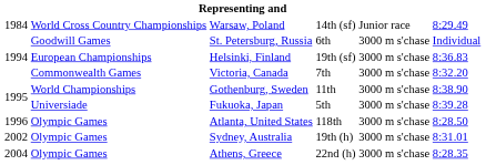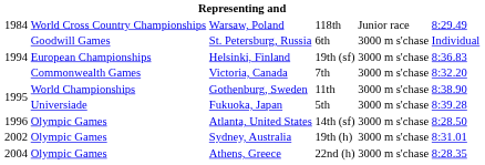 <table>
 <tr>
 <th colspan="6">Representing  and </th>
 </tr>
 <tr>
 <td>1984</td>
 <td><a href='#'>World Cross Country Championships</a></td>
 <td><a href='#'>Warsaw, Poland</a></td>
-<td>14th (sf)</td>
+<td>118th</td>
 <td>Junior race</td>
 <td><a href='#'>8:29.49</a></td>
 </tr>
 <tr>
 <td rowspan=3>1994</td>
 <td><a href='#'>Goodwill Games</a></td>
 <td><a href='#'>St. Petersburg, Russia</a></td>
 <td>6th</td>
 <td>3000 m s'chase</td>
 <td><a href='#'>Individual</a></td>
 </tr>
 <tr>
 <td><a href='#'>European Championships</a></td>
 <td><a href='#'>Helsinki, Finland</a></td>
 <td>19th (sf)</td>
 <td>3000 m s'chase</td>
 <td><a href='#'>8:36.83</a></td>
 </tr>
 <tr>
 <td><a href='#'>Commonwealth Games</a></td>
 <td><a href='#'>Victoria, Canada</a></td>
 <td>7th</td>
 <td>3000 m s'chase</td>
 <td><a href='#'>8:32.20</a></td>
 </tr>
 <tr>
 <td rowspan=2>1995</td>
 <td><a href='#'>World Championships</a></td>
 <td><a href='#'>Gothenburg, Sweden</a></td>
 <td>11th</td>
 <td>3000 m s'chase</td>
 <td><a href='#'>8:38.90</a></td>
 </tr>
 <tr>
 <td><a href='#'>Universiade</a></td>
 <td><a href='#'>Fukuoka, Japan</a></td>
 <td>5th</td>
 <td>3000 m s'chase</td>
 <td><a href='#'>8:39.28</a></td>
 </tr>
 <tr>
 <td>1996</td>
 <td><a href='#'>Olympic Games</a></td>
 <td><a href='#'>Atlanta, United States</a></td>
-<td>118th</td>
+<td>14th (sf)</td>
 <td>3000 m s'chase</td>
 <td><a href='#'>8:28.50</a></td>
 </tr>
 <tr>
 <td>2002</td>
 <td><a href='#'>Olympic Games</a></td>
 <td><a href='#'>Sydney, Australia</a></td>
 <td>19th (h)</td>
 <td>3000 m s'chase</td>
 <td><a href='#'>8:31.01</a></td>
 </tr>
 <tr>
 <td>2004</td>
 <td><a href='#'>Olympic Games</a></td>
 <td><a href='#'>Athens, Greece</a></td>
 <td>22nd (h)</td>
 <td>3000 m s'chase</td>
 <td><a href='#'>8:28.35</a></td>
 </tr>
 </table>
